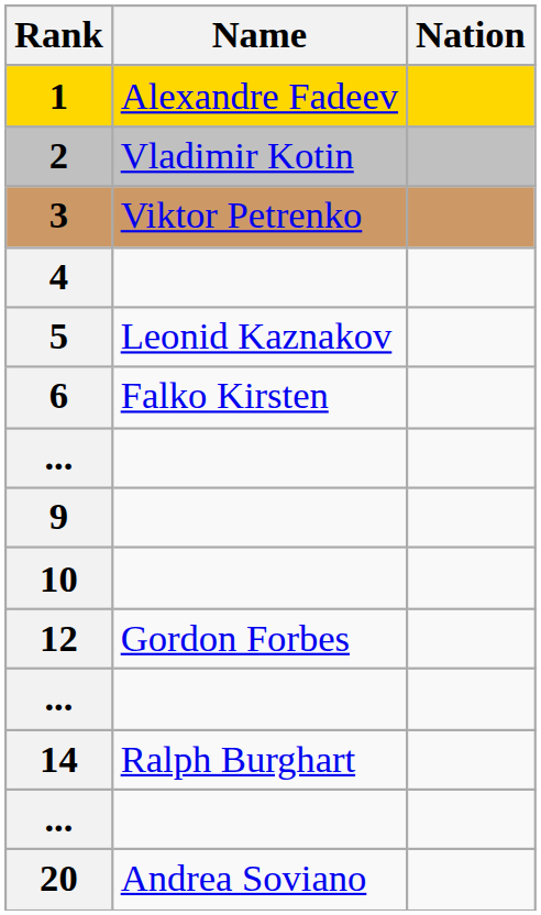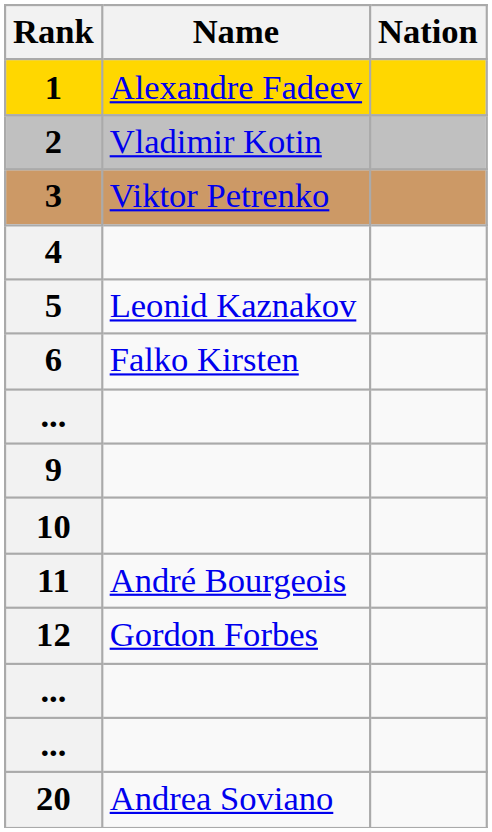 <table class="wikitable">
 <tr>
 <th>Rank</th>
 <th>Name</th>
 <th>Nation</th>
 </tr>
 <tr bgcolor="gold">
 <td align="center"><strong>1</strong></td>
 <td><a href='#'>Alexandre Fadeev</a></td>
 <td></td>
 </tr>
 <tr bgcolor="silver">
 <td align="center"><strong>2</strong></td>
 <td><a href='#'>Vladimir Kotin</a></td>
 <td></td>
 </tr>
 <tr bgcolor="cc9966">
 <td align="center"><strong>3</strong></td>
 <td><a href='#'>Viktor Petrenko</a></td>
 <td></td>
 </tr>
 <tr>
 <th>4</th>
 <td></td>
 <td></td>
 </tr>
 <tr>
 <th>5</th>
 <td><a href='#'>Leonid Kaznakov</a></td>
 <td></td>
 </tr>
 <tr>
 <th>6</th>
 <td><a href='#'>Falko Kirsten</a></td>
 <td></td>
 </tr>
 <tr>
 <th>...</th>
 <td></td>
 <td></td>
 </tr>
 <tr>
 <th>9</th>
 <td></td>
 </tr>
 <tr>
 <th>10</th>
 <td></td>
 <td></td>
 </tr>
 <tr>
+<th>11</th>
+<td><a href='#'>André Bourgeois</a></td>
+<td></td>
+</tr>
+<tr>
 <th>12</th>
 <td><a href='#'>Gordon Forbes</a></td>
 <td></td>
 </tr>
 <tr>
 <th>...</th>
 <td></td>
-<td></td>
-</tr>
-<tr>
-<th>14</th>
-<td><a href='#'>Ralph Burghart</a></td>
 <td></td>
 </tr>
 <tr>
 <th>...</th>
 <td></td>
 <td></td>
 </tr>
 <tr>
 <th>20</th>
 <td><a href='#'>Andrea Soviano</a></td>
 <td></td>
 </tr>
 <tr>
 </tr>
 </table>
